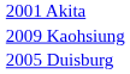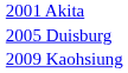 <table>
 <tr>
 <td><a href='#'>2001 Akita</a></td>
+<td></td>
+<td></td>
+<td></td>
+</tr>
+<tr>
+<td><a href='#'>2005 Duisburg</a></td>
 <td></td>
 <td></td>
 <td></td>
 </tr>
 <tr>
 <td><a href='#'>2009 Kaohsiung</a></td>
 <td></td>
 <td></td>
 <td><br></td>
 </tr>
-<tr>
-<td><a href='#'>2005 Duisburg</a></td>
-<td></td>
-<td></td>
-<td></td>
-</tr>
 </table>
